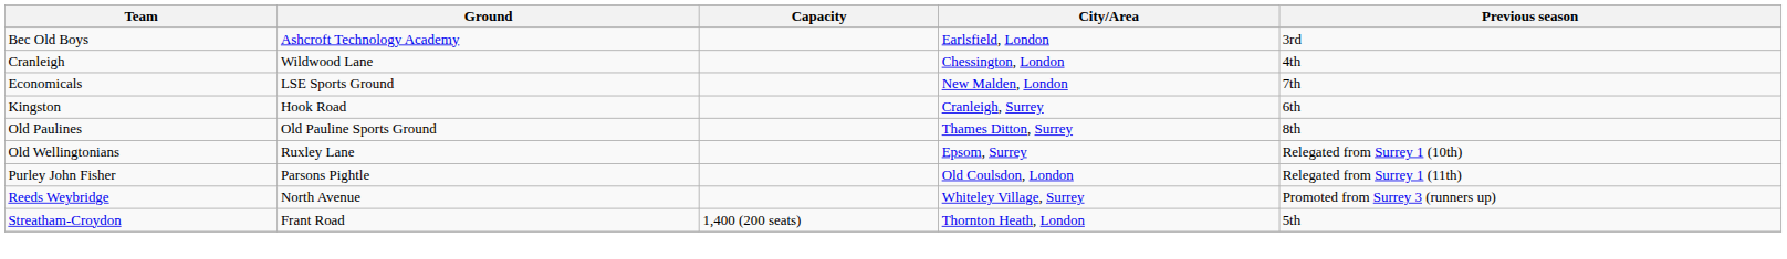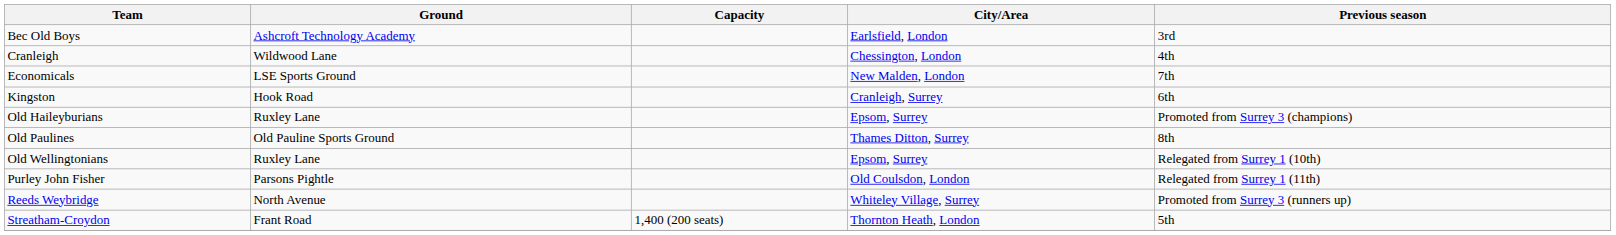 <table class="wikitable sortable" width=100%>
 <tr>
 <th>Team</th>
 <th>Ground</th>
 <th>Capacity</th>
 <th>City/Area</th>
 <th>Previous season</th>
 </tr>
 <tr>
 <td>Bec Old Boys</td>
 <td><a href='#'>Ashcroft Technology Academy</a></td>
 <td></td>
 <td><a href='#'>Earlsfield</a>, <a href='#'>London</a></td>
 <td>3rd</td>
 </tr>
 <tr>
 <td>Cranleigh</td>
 <td>Wildwood Lane</td>
 <td></td>
 <td><a href='#'>Chessington</a>, <a href='#'>London</a></td>
 <td>4th</td>
 </tr>
 <tr>
 <td>Economicals</td>
 <td>LSE Sports Ground</td>
 <td></td>
 <td><a href='#'>New Malden</a>, <a href='#'>London</a></td>
 <td>7th</td>
 </tr>
 <tr>
 <td>Kingston</td>
 <td>Hook Road</td>
 <td></td>
 <td><a href='#'>Cranleigh</a>, <a href='#'>Surrey</a></td>
 <td>6th</td>
+</tr>
+<tr>
+<td>Old Haileyburians</td>
+<td>Ruxley Lane</td>
+<td></td>
+<td><a href='#'>Epsom</a>, <a href='#'>Surrey</a></td>
+<td>Promoted from <a href='#'>Surrey 3</a> (champions)</td>
 </tr>
 <tr>
 <td>Old Paulines</td>
 <td>Old Pauline Sports Ground</td>
 <td></td>
 <td><a href='#'>Thames Ditton</a>, <a href='#'>Surrey</a></td>
 <td>8th</td>
 </tr>
 <tr>
 <td>Old Wellingtonians</td>
 <td>Ruxley Lane</td>
 <td></td>
 <td><a href='#'>Epsom</a>, <a href='#'>Surrey</a></td>
 <td>Relegated from <a href='#'>Surrey 1</a> (10th)</td>
 </tr>
 <tr>
 <td>Purley John Fisher</td>
 <td>Parsons Pightle</td>
 <td></td>
 <td><a href='#'>Old Coulsdon</a>, <a href='#'>London</a></td>
 <td>Relegated from <a href='#'>Surrey 1</a> (11th)</td>
 </tr>
 <tr>
 <td><a href='#'>Reeds Weybridge</a></td>
 <td>North Avenue</td>
 <td></td>
 <td><a href='#'>Whiteley Village</a>, <a href='#'>Surrey</a></td>
 <td>Promoted from <a href='#'>Surrey 3</a> (runners up)</td>
 </tr>
 <tr>
 <td><a href='#'>Streatham-Croydon</a></td>
 <td>Frant Road</td>
 <td>1,400 (200 seats)</td>
 <td><a href='#'>Thornton Heath</a>, <a href='#'>London</a></td>
 <td>5th</td>
 </tr>
 <tr>
 </tr>
 </table>
